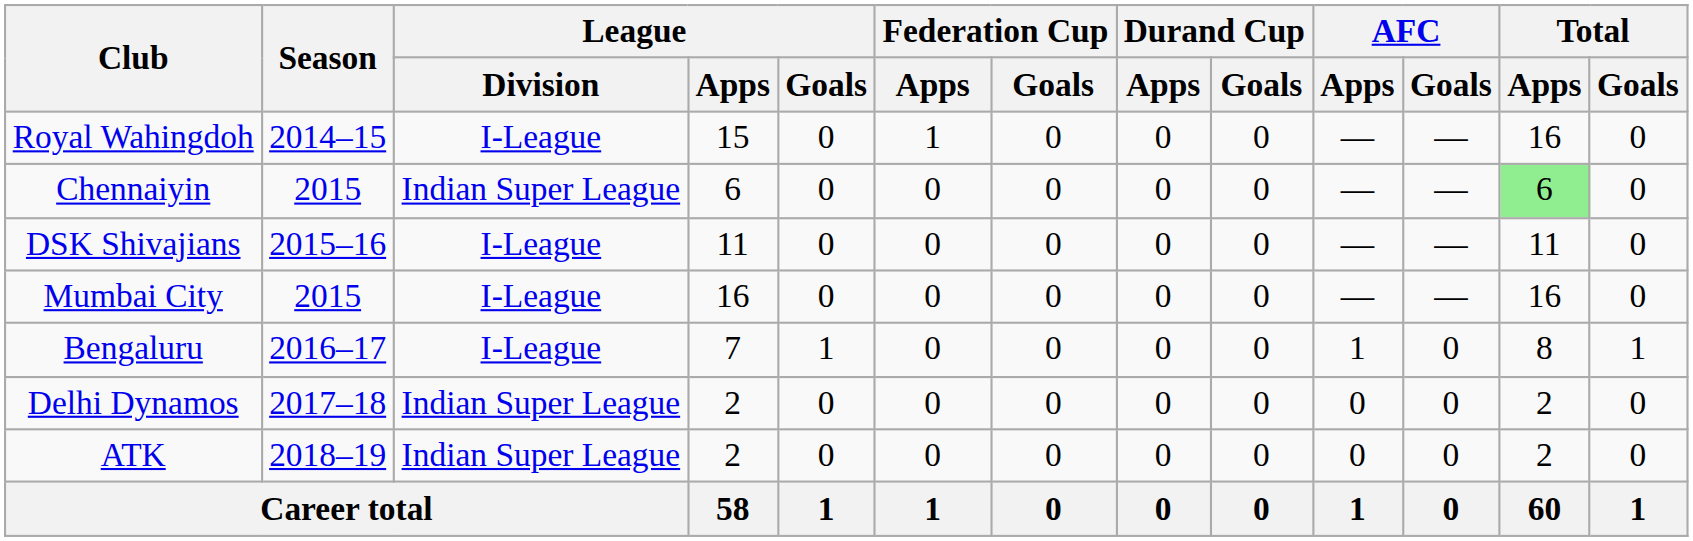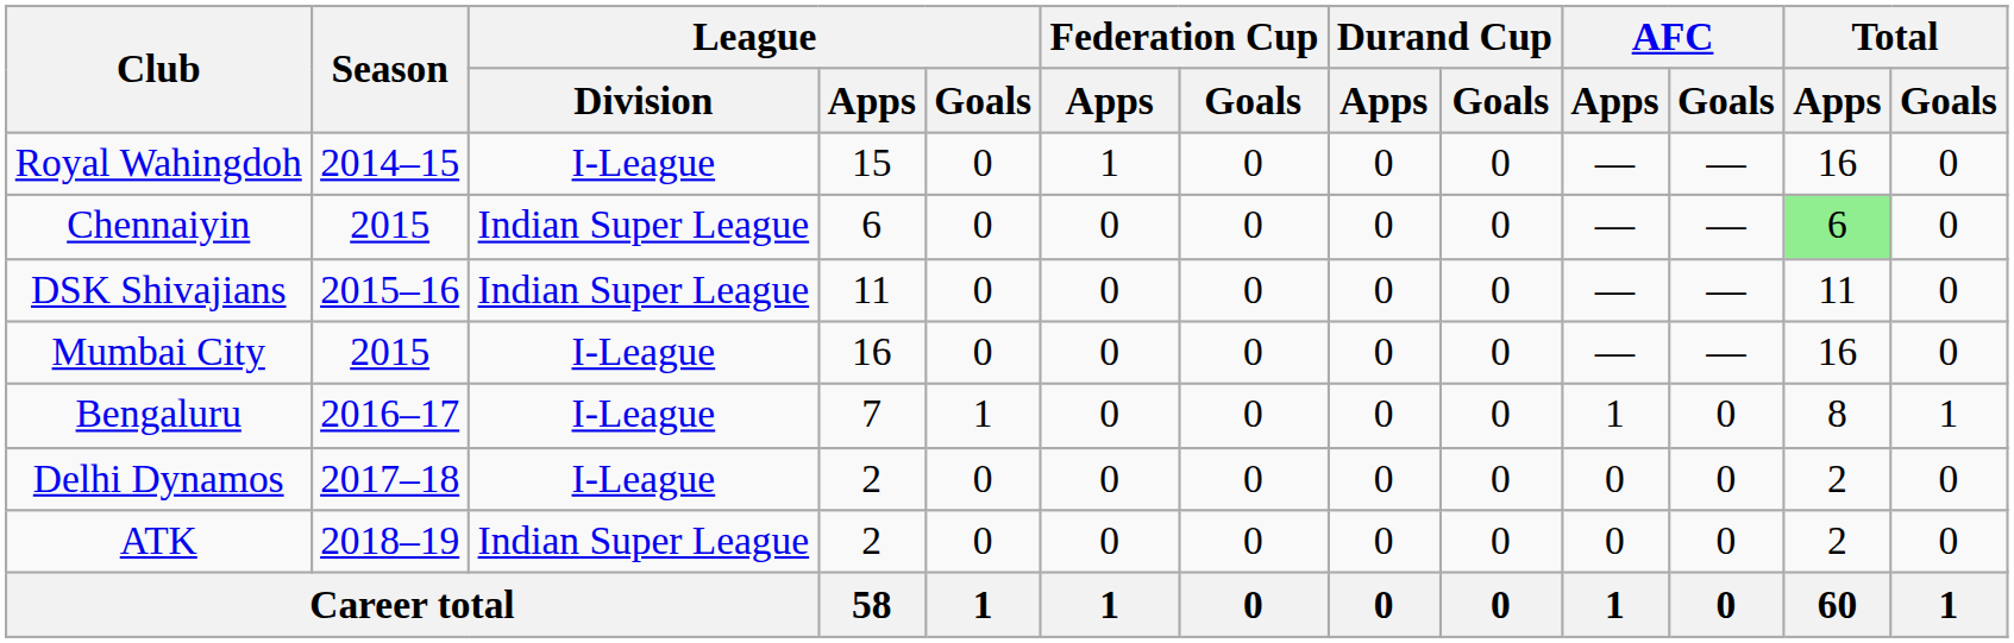 <table class="wikitable" style="text-align: center;">
 <tr>
 <th rowspan="2">Club</th>
 <th rowspan="2">Season</th>
 <th colspan="3">League</th>
 <th colspan="2">Federation Cup</th>
 <th colspan="2">Durand Cup</th>
 <th colspan="2"><a href='#'>AFC</a></th>
 <th colspan="2">Total</th>
 </tr>
 <tr>
 <th>Division</th>
 <th>Apps</th>
 <th>Goals</th>
 <th>Apps</th>
 <th>Goals</th>
 <th>Apps</th>
 <th>Goals</th>
 <th>Apps</th>
 <th>Goals</th>
 <th>Apps</th>
 <th>Goals</th>
 </tr>
 <tr>
 <td rowspan="1"><a href='#'>Royal Wahingdoh</a></td>
 <td><a href='#'>2014–15</a></td>
 <td><a href='#'>I-League</a></td>
 <td>15</td>
 <td>0</td>
 <td>1</td>
 <td>0</td>
 <td>0</td>
 <td>0</td>
 <td>—</td>
 <td>—</td>
 <td>16</td>
 <td>0</td>
 </tr>
 <tr>
 <td rowspan="1"><a href='#'>Chennaiyin</a></td>
 <td><a href='#'>2015</a></td>
 <td><a href='#'>Indian Super League</a></td>
 <td>6</td>
 <td>0</td>
 <td>0</td>
 <td>0</td>
 <td>0</td>
 <td>0</td>
 <td>—</td>
 <td>—</td>
 <td style="background: lightgreen;">6</td>
 <td>0</td>
 </tr>
 <tr>
 <td rowspan="1"><a href='#'>DSK Shivajians</a></td>
 <td><a href='#'>2015–16</a></td>
-<td><a href='#'>I-League</a></td>
+<td><a href='#'>Indian Super League</a></td>
 <td>11</td>
 <td>0</td>
 <td>0</td>
 <td>0</td>
 <td>0</td>
 <td>0</td>
 <td>—</td>
 <td>—</td>
 <td>11</td>
 <td>0</td>
 </tr>
 <tr>
 <td rowspan="1"><a href='#'>Mumbai City</a></td>
 <td><a href='#'>2015</a></td>
 <td><a href='#'>I-League</a></td>
 <td>16</td>
 <td>0</td>
 <td>0</td>
 <td>0</td>
 <td>0</td>
 <td>0</td>
 <td>—</td>
 <td>—</td>
 <td>16</td>
 <td>0</td>
 </tr>
 <tr>
 <td rowspan="1"><a href='#'>Bengaluru</a></td>
 <td><a href='#'>2016–17</a></td>
 <td><a href='#'>I-League</a></td>
 <td>7</td>
 <td>1</td>
 <td>0</td>
 <td>0</td>
 <td>0</td>
 <td>0</td>
 <td>1</td>
 <td>0</td>
 <td>8</td>
 <td>1</td>
 </tr>
 <tr>
 <td rowspan="1"><a href='#'>Delhi Dynamos</a></td>
 <td><a href='#'>2017–18</a></td>
-<td><a href='#'>Indian Super League</a></td>
+<td><a href='#'>I-League</a></td>
 <td>2</td>
 <td>0</td>
 <td>0</td>
 <td>0</td>
 <td>0</td>
 <td>0</td>
 <td>0</td>
 <td>0</td>
 <td>2</td>
 <td>0</td>
 </tr>
 <tr>
 <td rowspan="1"><a href='#'>ATK</a></td>
 <td><a href='#'>2018–19</a></td>
 <td><a href='#'>Indian Super League</a></td>
 <td>2</td>
 <td>0</td>
 <td>0</td>
 <td>0</td>
 <td>0</td>
 <td>0</td>
 <td>0</td>
 <td>0</td>
 <td>2</td>
 <td>0</td>
 </tr>
 <tr>
 <th colspan="3">Career total</th>
 <th>58</th>
 <th>1</th>
 <th>1</th>
 <th>0</th>
 <th>0</th>
 <th>0</th>
 <th>1</th>
 <th>0</th>
 <th>60</th>
 <th>1</th>
 </tr>
 </table>
